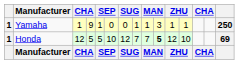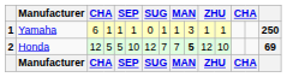 <table class="wikitable" style="font-size:85%; text-align:center;">
 <tr>
 <th></th>
 <th>Manufacturer</th>
 <th colspan=2><a href='#'>CHA</a><br></th>
 <th colspan=2><a href='#'>SEP</a><br></th>
 <th colspan=2><a href='#'>SUG</a><br></th>
 <th colspan=2><a href='#'>MAN</a><br></th>
 <th colspan=2><a href='#'>ZHU</a><br></th>
 <th colspan=2><a href='#'>CHA</a><br></th>
 <th></th>
 </tr>
 <tr>
 <th>1</th>
 <td align=left> <a href='#'>Yamaha</a></td>
+<td style="background:#ffffbf;">6</td>
 <td style="background:#ffffbf;">1</td>
-<td style="background:#ffffbf;">9</td>
 <td style="background:#ffffbf;">1</td>
-<td style="background:#ffffbf;">0</td>
+<td style="background:#ffffbf;">1</td>
 <td style="background:#ffffbf;">0</td>
 <td style="background:#ffffbf;">1</td>
 <td style="background:#ffffbf;">1</td>
 <td style="background:#ffffbf;">3</td>
 <td style="background:#ffffbf;">1</td>
 <td style="background:#ffffbf;">1</td>
 <td style="background:#;"></td>
 <td style="background:#;"></td>
 <th>250</th>
 </tr>
 <tr>
-<th>1</th>
+<th>2</th>
 <td align=left> <a href='#'>Honda</a></td>
 <td style="background:#dfffdf;">12</td>
 <td style="background:#dfffdf;">5</td>
 <td style="background:#dfffdf;">5</td>
 <td style="background:#dfffdf;">10</td>
 <td style="background:#dfffdf;">12</td>
 <td style="background:#dfffdf;">7</td>
 <td style="background:#dfffdf;">7</td>
 <td style="background:#dfffdf;"><strong>5</strong></td>
 <td style="background:#dfffdf;">12</td>
 <td style="background:#dfffdf;">10</td>
 <td style="background:#;"></td>
 <td style="background:#;"></td>
 <th>69</th>
 </tr>
 <tr>
 <th></th>
 <th>Manufacturer</th>
 <th colspan=2><a href='#'>CHA</a><br></th>
 <th colspan=2><a href='#'>SEP</a><br></th>
 <th colspan=2><a href='#'>SUG</a><br></th>
 <th colspan=2><a href='#'>MAN</a><br></th>
 <th colspan=2><a href='#'>ZHU</a><br></th>
 <th colspan=2><a href='#'>CHA</a><br></th>
 <th></th>
 </tr>
 </table>
